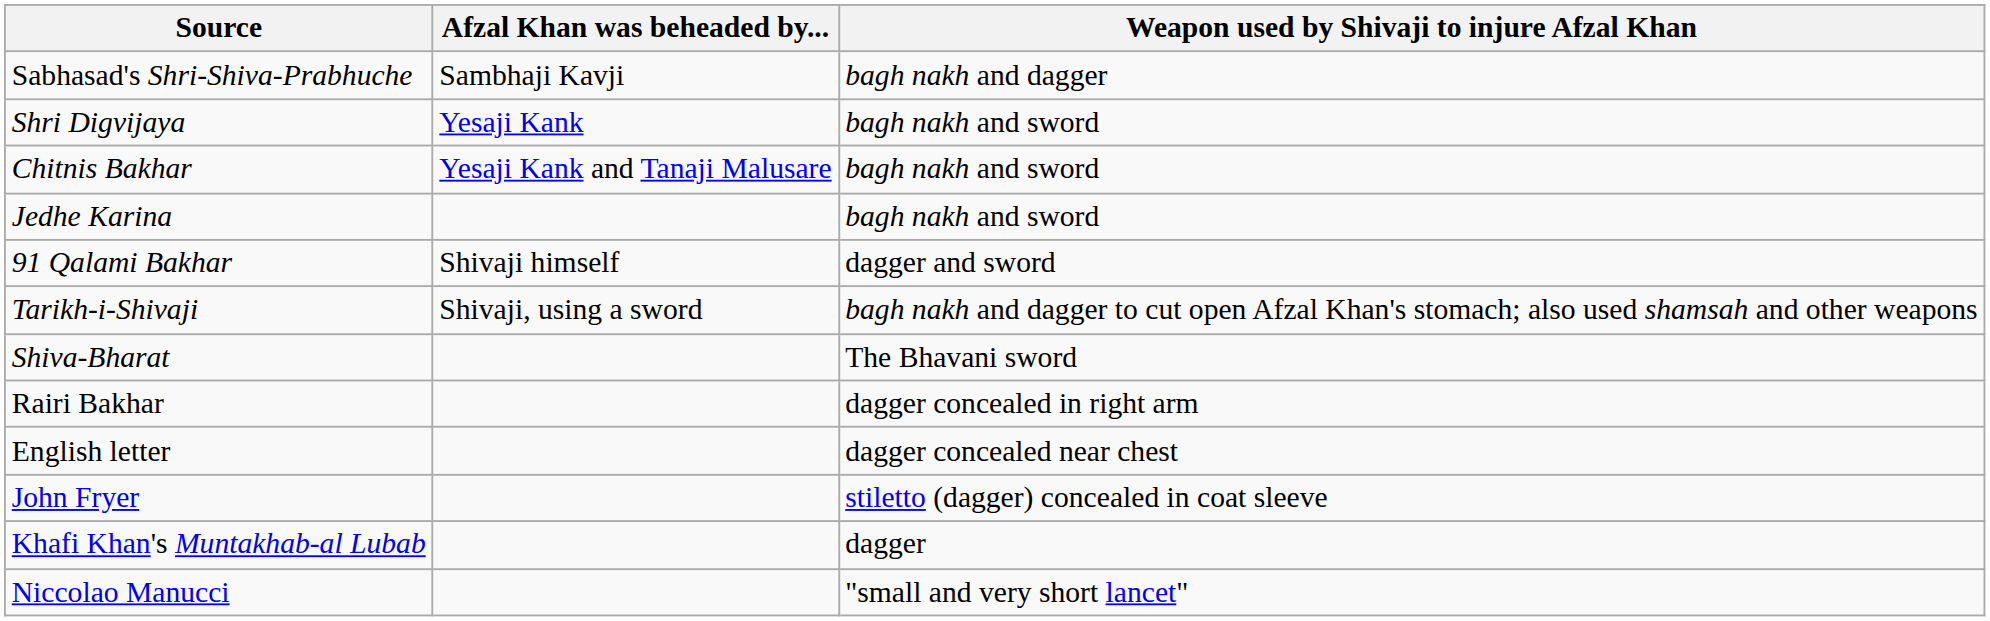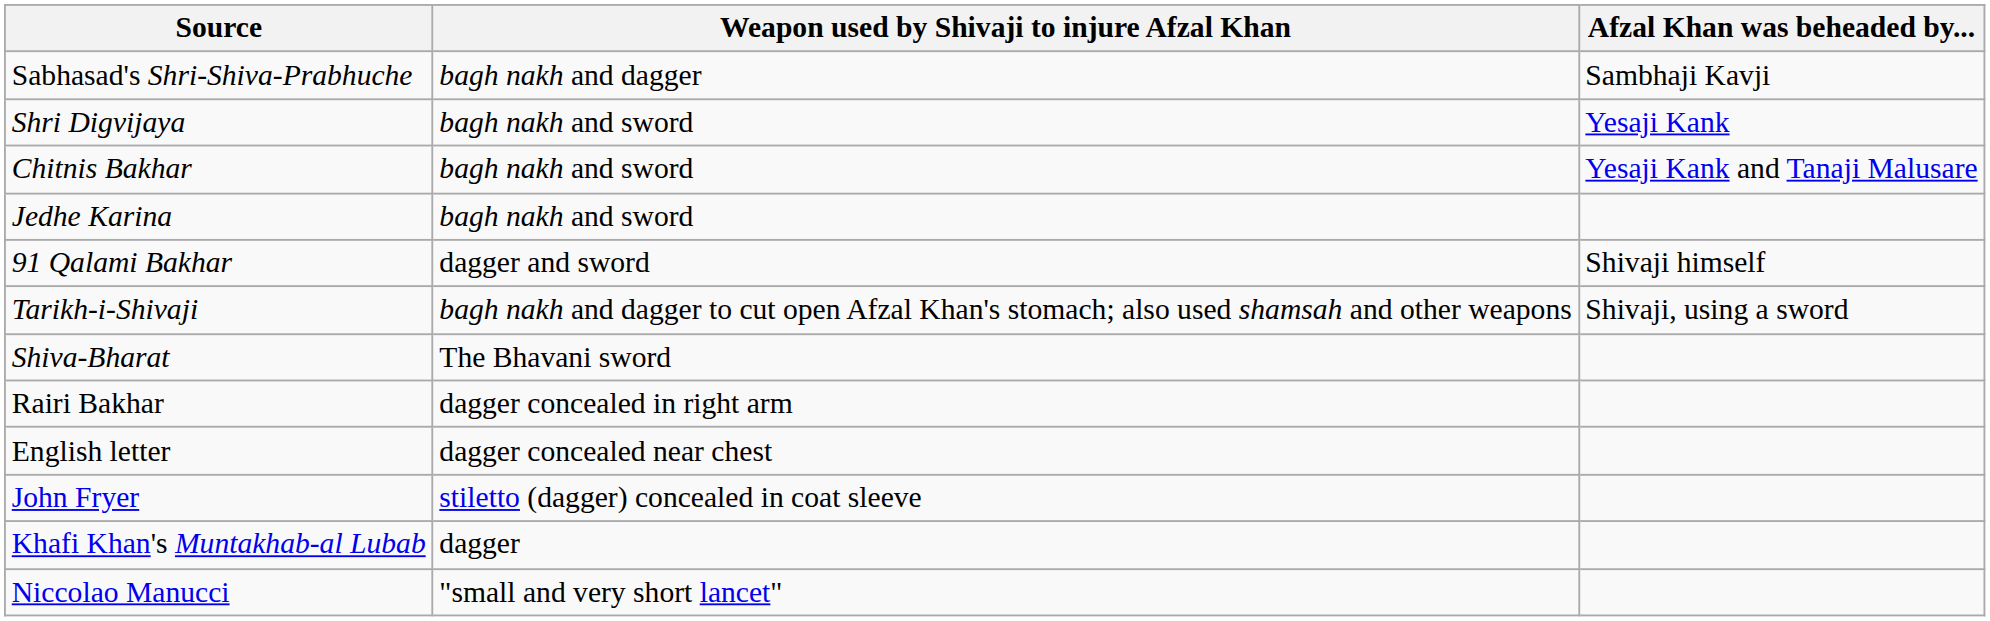 <table class="wikitable">
 <tr>
 <th>Source</th>
+<th>Weapon used by Shivaji to injure Afzal Khan</th>
 <th>Afzal Khan was beheaded by...</th>
-<th>Weapon used by Shivaji to injure Afzal Khan</th>
 </tr>
 <tr>
 <td>Sabhasad's <em>Shri-Shiva-Prabhuche</em></td>
+<td><em>bagh nakh</em> and dagger</td>
 <td>Sambhaji Kavji</td>
-<td><em>bagh nakh</em> and dagger</td>
 </tr>
 <tr>
 <td><em>Shri Digvijaya</em></td>
+<td><em>bagh nakh</em> and sword</td>
 <td><a href='#'>Yesaji Kank</a></td>
-<td><em>bagh nakh</em> and sword</td>
 </tr>
 <tr>
 <td><em>Chitnis Bakhar</em></td>
+<td><em>bagh nakh</em> and sword</td>
 <td><a href='#'>Yesaji Kank</a> and <a href='#'>Tanaji Malusare</a></td>
-<td><em>bagh nakh</em> and sword</td>
 </tr>
 <tr>
 <td><em>Jedhe Karina</em></td>
+<td><em>bagh nakh</em> and sword</td>
 <td></td>
-<td><em>bagh nakh</em> and sword</td>
 </tr>
 <tr>
 <td><em>91 Qalami Bakhar</em></td>
+<td>dagger and sword</td>
 <td>Shivaji himself</td>
-<td>dagger and sword</td>
 </tr>
 <tr>
 <td><em>Tarikh-i-Shivaji</em></td>
+<td><em>bagh nakh</em> and dagger to cut open Afzal Khan's stomach; also used <em>shamsah</em> and other weapons</td>
 <td>Shivaji, using a sword</td>
-<td><em>bagh nakh</em> and dagger to cut open Afzal Khan's stomach; also used <em>shamsah</em> and other weapons</td>
 </tr>
 <tr>
 <td><em>Shiva-Bharat</em></td>
+<td>The Bhavani sword</td>
 <td></td>
-<td>The Bhavani sword</td>
 </tr>
 <tr>
 <td>Rairi Bakhar</td>
+<td>dagger concealed in right arm</td>
 <td></td>
-<td>dagger concealed in right arm</td>
 </tr>
 <tr>
 <td>English letter</td>
+<td>dagger concealed near chest</td>
 <td></td>
-<td>dagger concealed near chest</td>
 </tr>
 <tr>
 <td><a href='#'>John Fryer</a></td>
+<td><a href='#'>stiletto</a> (dagger) concealed in coat sleeve</td>
 <td></td>
-<td><a href='#'>stiletto</a> (dagger) concealed in coat sleeve</td>
 </tr>
 <tr>
 <td><a href='#'>Khafi Khan</a>'s <em><a href='#'>Muntakhab-al Lubab</a></em></td>
+<td>dagger</td>
 <td></td>
-<td>dagger</td>
 </tr>
 <tr>
 <td><a href='#'>Niccolao Manucci</a></td>
+<td>"small and very short <a href='#'>lancet</a>"</td>
 <td></td>
-<td>"small and very short <a href='#'>lancet</a>"</td>
 </tr>
 </table>
